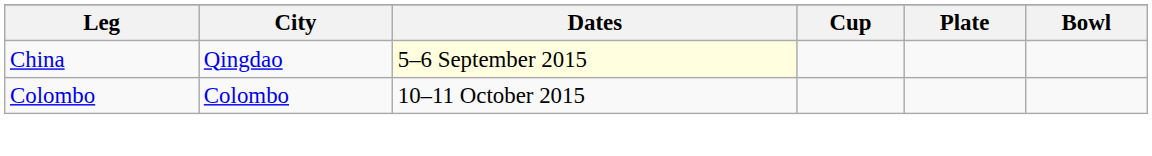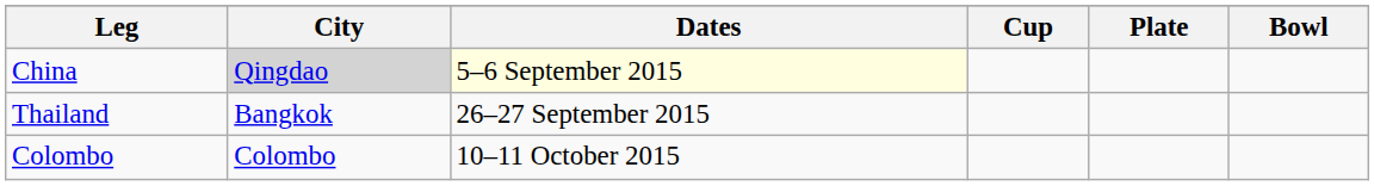 <table class="wikitable sortable" width=800 style="text-align:left">
 <tr bgcolor="#efefef">
 </tr>
 <tr bgcolor="#efefef">
 <th>Leg</th>
 <th>City</th>
 <th>Dates</th>
 <th>Cup</th>
 <th>Plate</th>
 <th>Bowl</th>
 </tr>
 <tr>
 <td><a href='#'>China</a></td>
-<td><a href='#'>Qingdao</a></td>
+<td style="background: lightgrey;"><a href='#'>Qingdao</a></td>
 <td style="background: lightyellow;">5–6 September 2015</td>
+<td></td>
+<td></td>
+<td></td>
+</tr>
+<tr>
+<td><a href='#'>Thailand</a></td>
+<td><a href='#'>Bangkok</a></td>
+<td>26–27 September 2015</td>
 <td></td>
 <td></td>
 <td></td>
 </tr>
 <tr>
 <td><a href='#'>Colombo</a></td>
 <td><a href='#'>Colombo</a></td>
 <td>10–11 October 2015</td>
 <td></td>
 <td></td>
 <td></td>
 </tr>
 </table>
